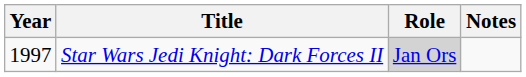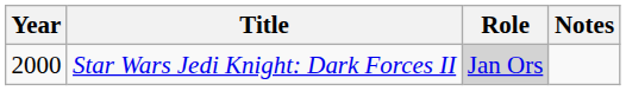 <table class="wikitable sortable">
 <tr>
 <th>Year</th>
 <th>Title</th>
 <th>Role</th>
 <th class="unsortable">Notes</th>
 </tr>
 <tr>
-<td>1997</td>
+<td>2000</td>
 <td><em><a href='#'>Star Wars Jedi Knight: Dark Forces II</a></em></td>
 <td style="background: lightgrey;"><a href='#'>Jan Ors</a></td>
 <td></td>
 </tr>
 </table>
